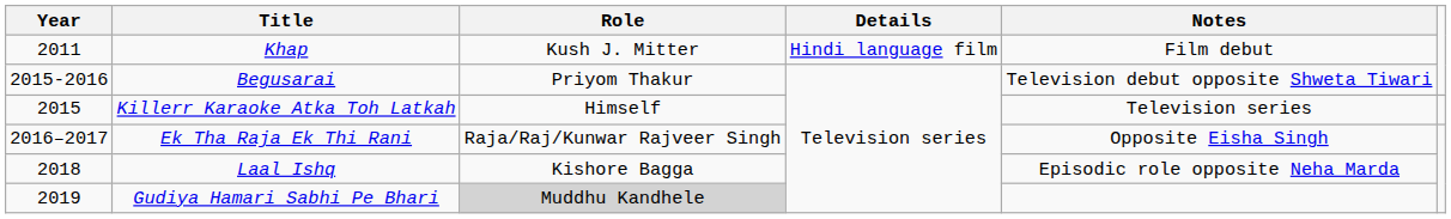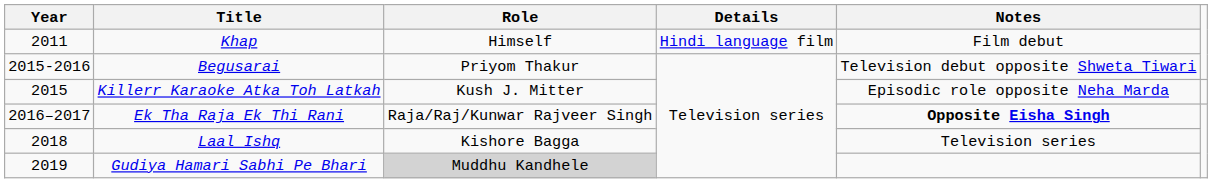 <table class="wikitable" style="text-align:center;">
 <tr>
 <th>Year</th>
 <th>Title</th>
 <th>Role</th>
 <th>Details</th>
 <th>Notes</th>
 </tr>
 <tr>
 <td>2011</td>
 <td><em><a href='#'>Khap</a></em></td>
-<td>Kush J. Mitter</td>
+<td>Himself</td>
 <td><a href='#'>Hindi language</a> film</td>
 <td>Film debut</td>
 </tr>
 <tr>
 <td>2015-2016</td>
 <td><em><a href='#'>Begusarai</a></em></td>
 <td>Priyom Thakur</td>
 <td rowspan="5">Television series</td>
 <td>Television debut opposite <a href='#'>Shweta Tiwari</a></td>
 </tr>
 <tr>
 <td>2015</td>
 <td><em><a href='#'>Killerr Karaoke Atka Toh Latkah</a></em></td>
-<td>Himself</td>
-<td>Television series</td>
+<td>Kush J. Mitter</td>
+<td>Episodic role opposite <a href='#'>Neha Marda</a></td>
 <td></td>
 </tr>
 <tr>
 <td>2016–2017</td>
 <td><em><a href='#'>Ek Tha Raja Ek Thi Rani</a></em></td>
 <td>Raja/Raj/Kunwar Rajveer Singh</td>
-<td>Opposite <a href='#'>Eisha Singh</a></td>
+<td><strong>Opposite <a href='#'>Eisha Singh</a></strong></td>
 </tr>
 <tr>
 <td>2018</td>
 <td><em><a href='#'>Laal Ishq</a></em></td>
 <td>Kishore Bagga</td>
-<td>Episodic role opposite <a href='#'>Neha Marda</a></td>
+<td>Television series</td>
 </tr>
 <tr>
 <td>2019</td>
 <td><em><a href='#'>Gudiya Hamari Sabhi Pe Bhari</a></em></td>
 <td style="background: lightgrey;">Muddhu Kandhele</td>
 <td></td>
 </tr>
 </table>
